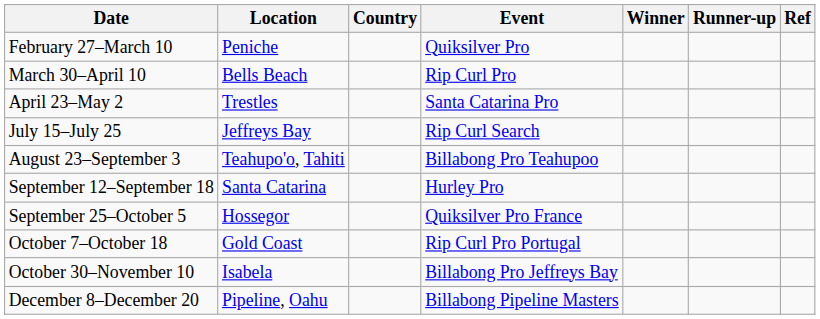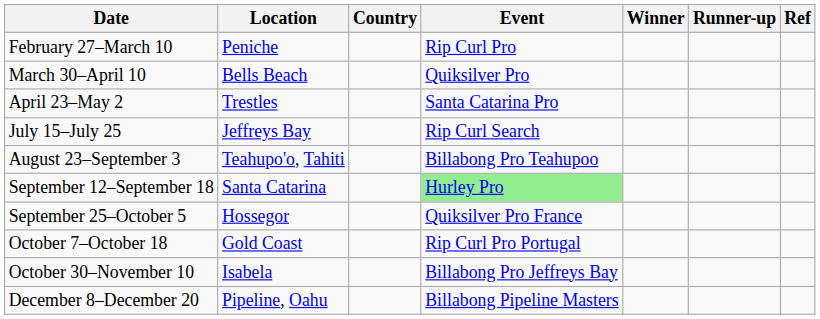 <table class="wikitable">
 <tr>
 <th>Date</th>
 <th>Location</th>
 <th>Country</th>
 <th>Event</th>
 <th>Winner</th>
 <th>Runner-up</th>
 <th>Ref</th>
 </tr>
 <tr>
 <td>February 27–March 10</td>
 <td><a href='#'>Peniche</a></td>
 <td></td>
-<td><a href='#'>Quiksilver Pro</a></td>
+<td><a href='#'>Rip Curl Pro</a></td>
 <td></td>
 <td></td>
 <td></td>
 </tr>
 <tr>
 <td>March 30–April 10</td>
 <td><a href='#'>Bells Beach</a></td>
 <td></td>
-<td><a href='#'>Rip Curl Pro</a></td>
+<td><a href='#'>Quiksilver Pro</a></td>
 <td></td>
 <td></td>
 <td></td>
 </tr>
 <tr>
 <td>April 23–May 2</td>
 <td><a href='#'>Trestles</a></td>
 <td></td>
 <td><a href='#'>Santa Catarina Pro</a></td>
 <td></td>
 <td></td>
 <td></td>
 </tr>
 <tr>
 <td>July 15–July 25</td>
 <td><a href='#'>Jeffreys Bay</a></td>
 <td></td>
 <td><a href='#'>Rip Curl Search</a></td>
 <td></td>
 <td></td>
 <td></td>
 </tr>
 <tr>
 <td>August 23–September 3</td>
 <td><a href='#'>Teahupo'o</a>, <a href='#'>Tahiti</a></td>
 <td></td>
 <td><a href='#'>Billabong Pro Teahupoo</a></td>
 <td></td>
 <td></td>
 <td></td>
 </tr>
 <tr>
 <td>September 12–September 18</td>
 <td><a href='#'>Santa Catarina</a></td>
 <td></td>
-<td><a href='#'>Hurley Pro</a></td>
+<td style="background: lightgreen;"><a href='#'>Hurley Pro</a></td>
 <td></td>
 <td></td>
 <td></td>
 </tr>
 <tr>
 <td>September 25–October 5</td>
 <td><a href='#'>Hossegor</a></td>
 <td></td>
 <td><a href='#'>Quiksilver Pro France</a></td>
 <td></td>
 <td></td>
 <td></td>
 </tr>
 <tr>
 <td>October 7–October 18</td>
 <td><a href='#'>Gold Coast</a></td>
 <td></td>
 <td><a href='#'>Rip Curl Pro Portugal</a></td>
 <td></td>
 <td></td>
 <td></td>
 </tr>
 <tr>
 <td>October 30–November 10</td>
 <td><a href='#'>Isabela</a></td>
 <td></td>
 <td><a href='#'>Billabong Pro Jeffreys Bay</a></td>
 <td></td>
 <td></td>
 <td></td>
 </tr>
 <tr>
 <td>December 8–December 20</td>
 <td><a href='#'>Pipeline</a>, <a href='#'>Oahu</a></td>
 <td></td>
 <td><a href='#'>Billabong Pipeline Masters</a></td>
 <td></td>
 <td></td>
 <td></td>
 </tr>
 </table>
